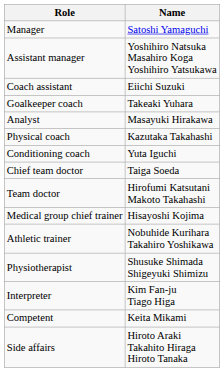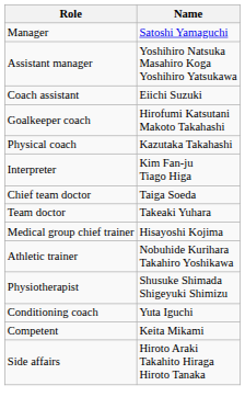 <table class="wikitable">
 <tr>
 <th>Role</th>
 <th>Name</th>
 </tr>
 <tr>
 <td>Manager</td>
 <td> <a href='#'>Satoshi Yamaguchi</a></td>
 </tr>
 <tr>
 <td>Assistant manager</td>
 <td> Yoshihiro Natsuka <br>  Masahiro Koga <br>  Yoshihiro Yatsukawa</td>
 </tr>
 <tr>
 <td>Coach assistant</td>
 <td> Eiichi Suzuki</td>
 </tr>
 <tr>
 <td>Goalkeeper coach</td>
-<td> Takeaki Yuhara</td>
-</tr>
-<tr>
-<td>Analyst</td>
-<td> Masayuki Hirakawa</td>
+<td> Hirofumi Katsutani <br>  Makoto Takahashi</td>
 </tr>
 <tr>
 <td>Physical coach</td>
 <td> Kazutaka Takahashi</td>
 </tr>
 <tr>
-<td>Conditioning coach</td>
-<td> Yuta Iguchi</td>
+<td>Interpreter</td>
+<td> Kim Fan-ju <br>  Tiago Higa</td>
 </tr>
 <tr>
 <td>Chief team doctor</td>
 <td> Taiga Soeda</td>
 </tr>
 <tr>
 <td>Team doctor</td>
-<td> Hirofumi Katsutani <br>  Makoto Takahashi</td>
+<td> Takeaki Yuhara</td>
 </tr>
 <tr>
 <td>Medical group chief trainer</td>
 <td> Hisayoshi Kojima</td>
 </tr>
 <tr>
 <td>Athletic trainer</td>
 <td> Nobuhide Kurihara <br>  Takahiro Yoshikawa</td>
 </tr>
 <tr>
 <td>Physiotherapist</td>
 <td> Shusuke Shimada <br>  Shigeyuki Shimizu</td>
 </tr>
 <tr>
-<td>Interpreter</td>
-<td> Kim Fan-ju <br>  Tiago Higa</td>
+<td>Conditioning coach</td>
+<td> Yuta Iguchi</td>
 </tr>
 <tr>
 <td>Competent</td>
 <td> Keita Mikami</td>
 </tr>
 <tr>
 <td>Side affairs</td>
 <td> Hiroto Araki <br>  Takahito Hiraga <br>  Hiroto Tanaka</td>
 </tr>
 </table>
